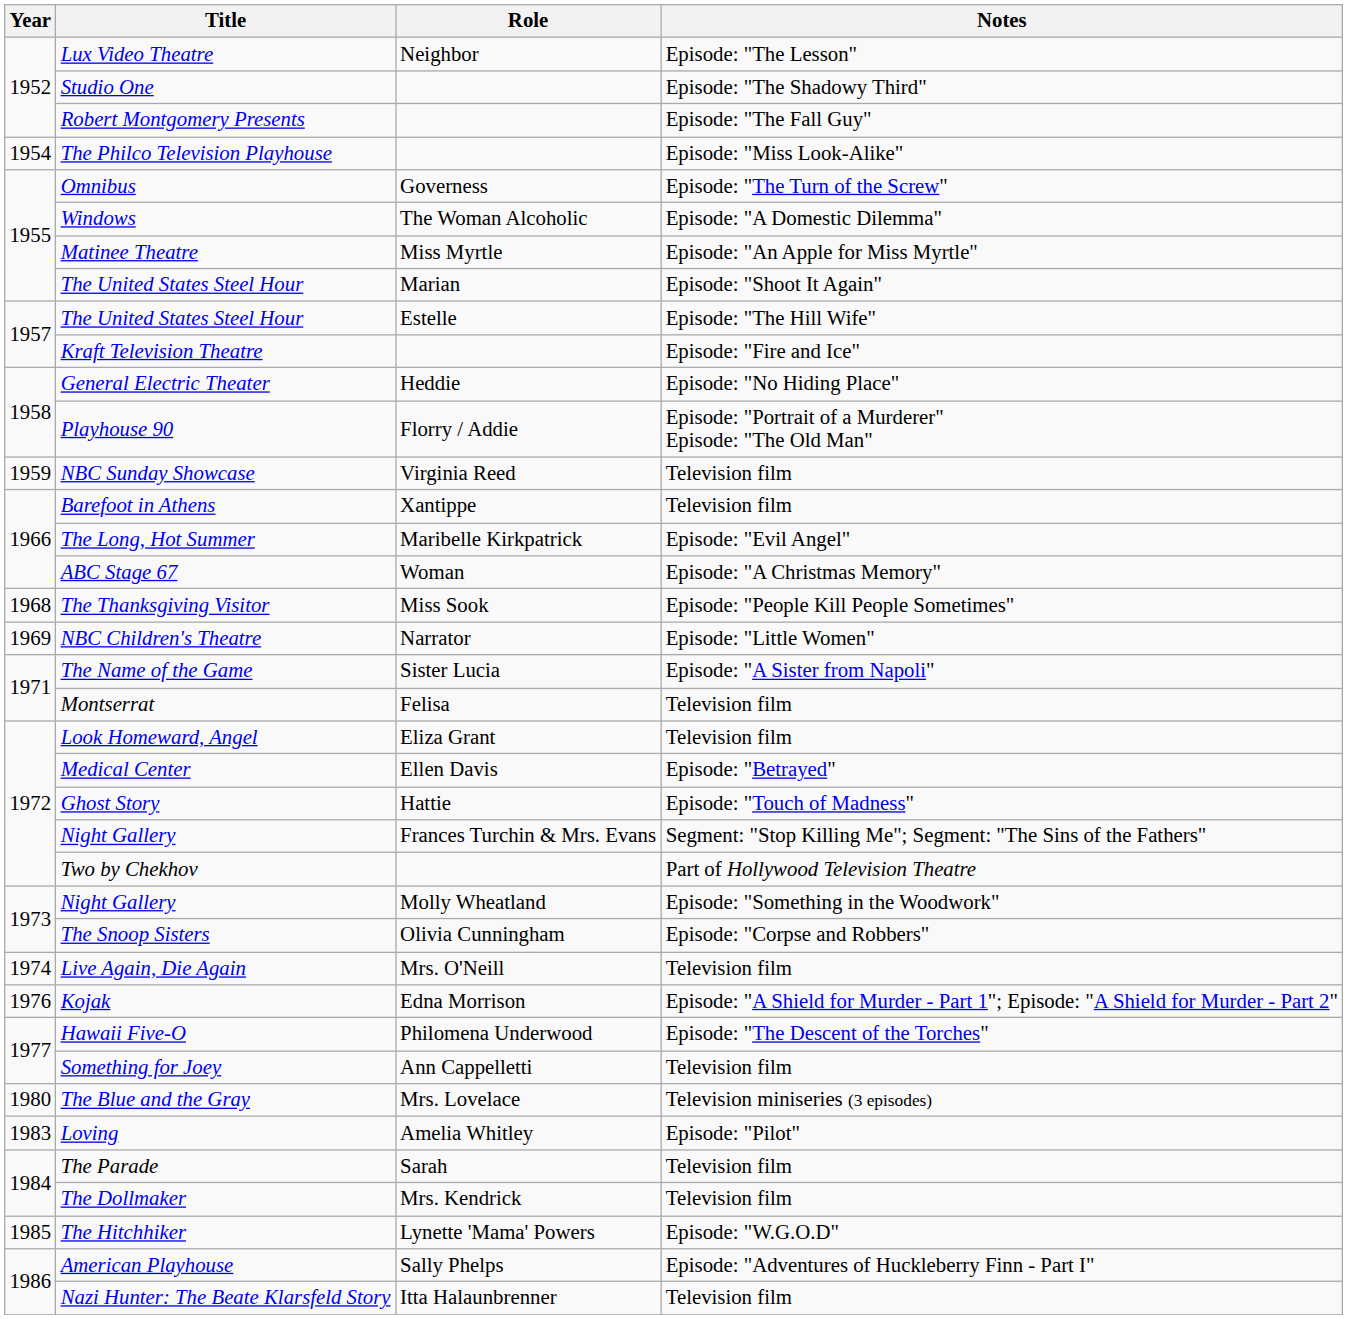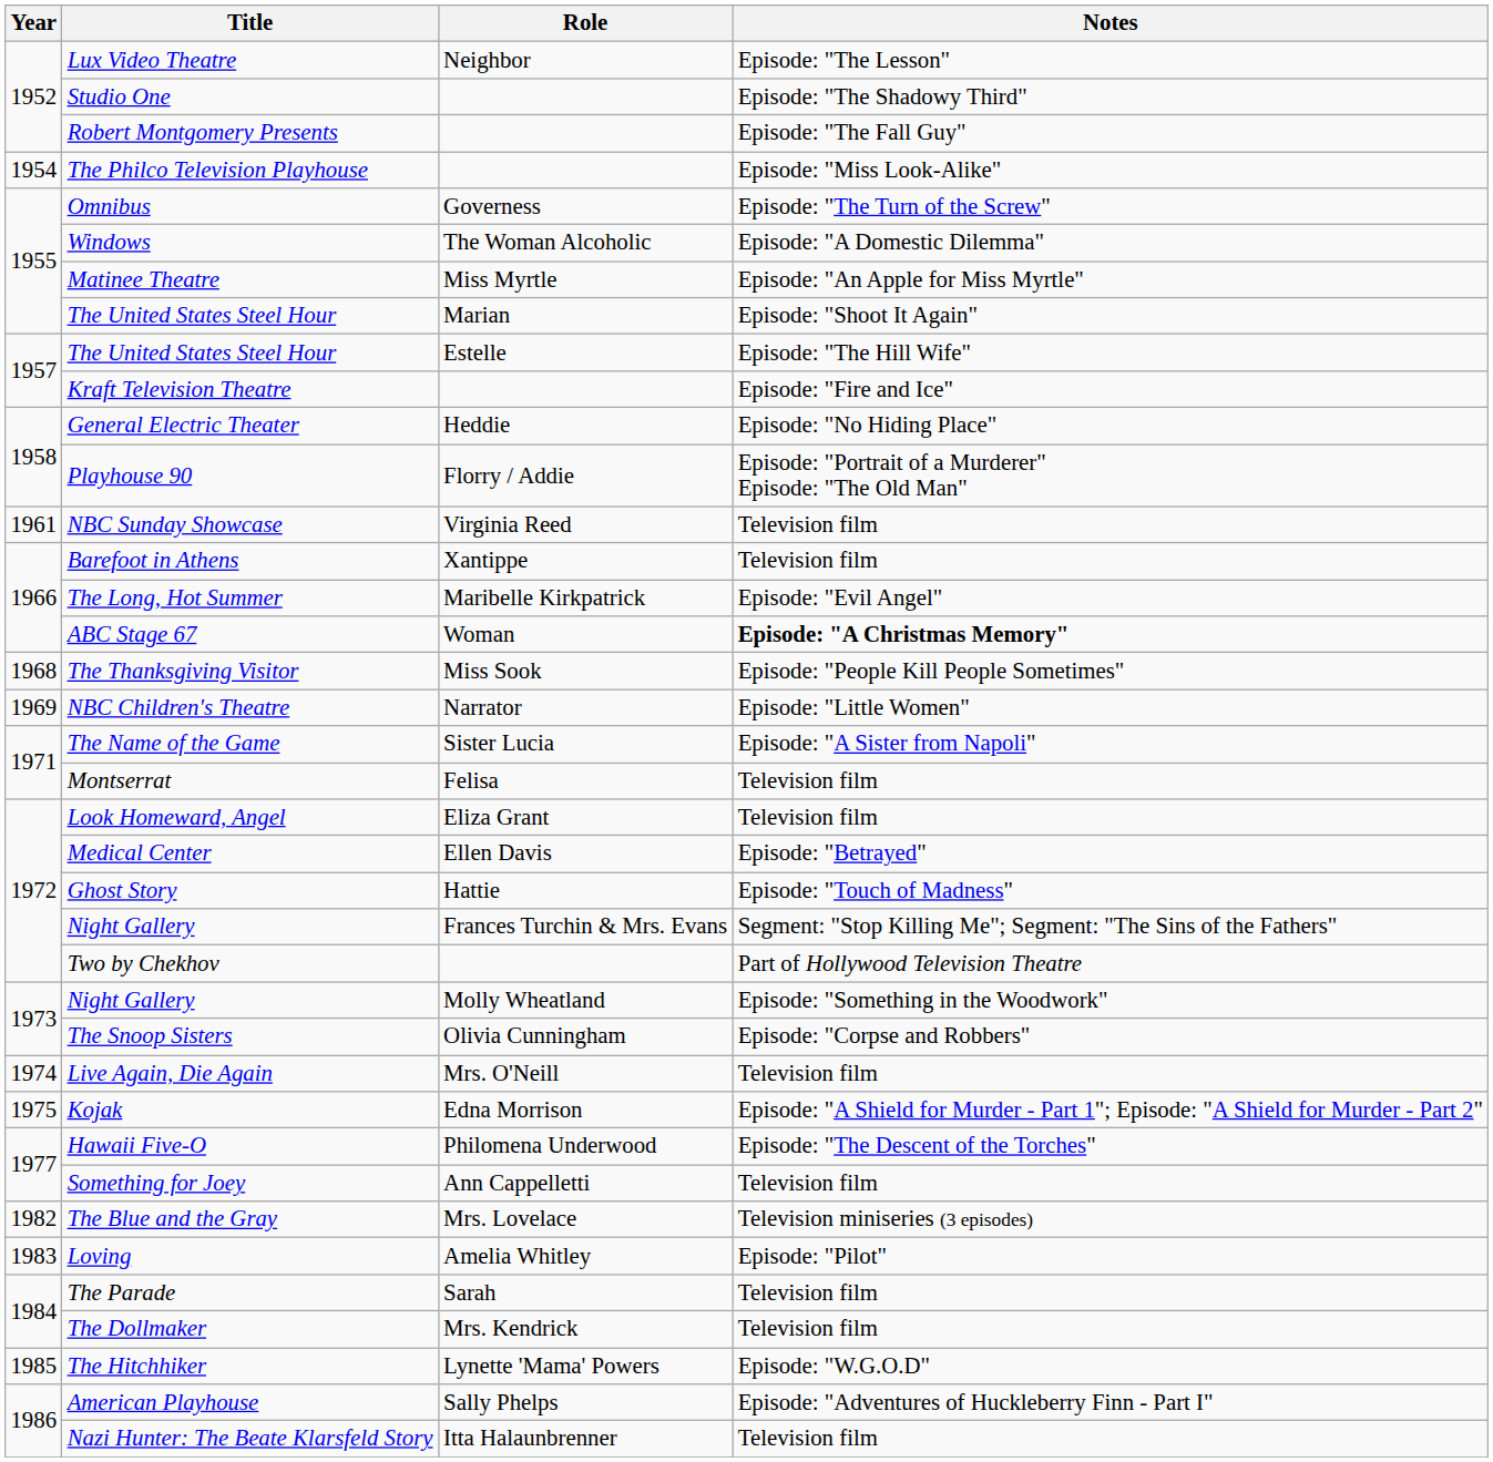 <table class="wikitable plainrowheaders sortable">
 <tr>
 <th scope="col">Year</th>
 <th scope="col">Title</th>
 <th scope="col">Role</th>
 <th scope="col">Notes</th>
 </tr>
 <tr>
 <td rowspan="3">1952</td>
 <td><em><a href='#'>Lux Video Theatre</a></em></td>
 <td>Neighbor</td>
 <td>Episode: "The Lesson"</td>
 </tr>
 <tr>
 <td><em><a href='#'>Studio One</a></em></td>
 <td></td>
 <td>Episode: "The Shadowy Third"</td>
 </tr>
 <tr>
 <td><em><a href='#'>Robert Montgomery Presents</a></em></td>
 <td></td>
 <td>Episode: "The Fall Guy"</td>
 </tr>
 <tr>
 <td>1954</td>
 <td><em><a href='#'>The Philco Television Playhouse</a></em></td>
 <td></td>
 <td>Episode: "Miss Look-Alike"</td>
 </tr>
 <tr>
 <td rowspan="4">1955</td>
 <td><em><a href='#'>Omnibus</a></em></td>
 <td>Governess</td>
 <td>Episode: "<a href='#'>The Turn of the Screw</a>"</td>
 </tr>
 <tr>
 <td><em><a href='#'>Windows</a></em></td>
 <td>The Woman Alcoholic</td>
 <td>Episode: "A Domestic Dilemma"</td>
 </tr>
 <tr>
 <td><em><a href='#'>Matinee Theatre</a></em></td>
 <td>Miss Myrtle</td>
 <td>Episode: "An Apple for Miss Myrtle"</td>
 </tr>
 <tr>
 <td><em><a href='#'>The United States Steel Hour</a></em></td>
 <td>Marian</td>
 <td>Episode: "Shoot It Again"</td>
 </tr>
 <tr>
 <td rowspan="2">1957</td>
 <td><em><a href='#'>The United States Steel Hour</a></em></td>
 <td>Estelle</td>
 <td>Episode: "The Hill Wife"</td>
 </tr>
 <tr>
 <td><em><a href='#'>Kraft Television Theatre</a></em></td>
 <td></td>
 <td>Episode: "Fire and Ice"</td>
 </tr>
 <tr>
 <td rowspan="2">1958</td>
 <td><em><a href='#'>General Electric Theater</a></em></td>
 <td>Heddie</td>
 <td>Episode: "No Hiding Place"</td>
 </tr>
 <tr>
 <td><em><a href='#'>Playhouse 90</a></em></td>
 <td>Florry / Addie <br></td>
 <td>Episode: "Portrait of a Murderer" <br> Episode: "The Old Man"</td>
 </tr>
 <tr>
-<td>1959</td>
+<td>1961</td>
 <td><em><a href='#'>NBC Sunday Showcase</a></em></td>
 <td>Virginia Reed</td>
 <td>Television film</td>
 </tr>
 <tr>
 <td rowspan="3">1966</td>
 <td><em><a href='#'>Barefoot in Athens</a></em></td>
 <td>Xantippe</td>
 <td>Television film</td>
 </tr>
 <tr>
 <td><em><a href='#'>The Long, Hot Summer</a></em></td>
 <td>Maribelle Kirkpatrick</td>
 <td>Episode: "Evil Angel"</td>
 </tr>
 <tr>
 <td><em><a href='#'>ABC Stage 67</a></em></td>
 <td>Woman</td>
-<td>Episode: "A Christmas Memory"</td>
+<td><strong>Episode: "A Christmas Memory"</strong></td>
 </tr>
 <tr>
 <td>1968</td>
 <td><em><a href='#'>The Thanksgiving Visitor</a></em></td>
 <td>Miss Sook</td>
 <td>Episode: "People Kill People Sometimes"</td>
 </tr>
 <tr>
 <td>1969</td>
 <td><em><a href='#'>NBC Children's Theatre</a></em></td>
 <td>Narrator</td>
 <td>Episode: "Little Women"</td>
 </tr>
 <tr>
 <td rowspan="2">1971</td>
 <td><em><a href='#'>The Name of the Game</a></em></td>
 <td>Sister Lucia</td>
 <td>Episode: "<a href='#'>A Sister from Napoli</a>"</td>
 </tr>
 <tr>
 <td><em>Montserrat</em></td>
 <td>Felisa</td>
 <td>Television film</td>
 </tr>
 <tr>
 <td rowspan="5">1972</td>
 <td><em><a href='#'>Look Homeward, Angel</a></em></td>
 <td>Eliza Grant</td>
 <td>Television film</td>
 </tr>
 <tr>
 <td><em><a href='#'>Medical Center</a></em></td>
 <td>Ellen Davis</td>
 <td>Episode: "<a href='#'>Betrayed</a>"</td>
 </tr>
 <tr>
 <td><em><a href='#'>Ghost Story</a></em></td>
 <td>Hattie</td>
 <td>Episode: "<a href='#'>Touch of Madness</a>"</td>
 </tr>
 <tr>
 <td><em><a href='#'>Night Gallery</a></em></td>
 <td>Frances Turchin & Mrs. Evans</td>
 <td>Segment: "Stop Killing Me"; Segment: "The Sins of the Fathers"</td>
 </tr>
 <tr>
 <td><em>Two by Chekhov</em></td>
 <td></td>
 <td>Part of <em>Hollywood Television Theatre</em></td>
 </tr>
 <tr>
 <td rowspan="2">1973</td>
 <td><em><a href='#'>Night Gallery</a></em></td>
 <td>Molly Wheatland</td>
 <td>Episode: "Something in the Woodwork"</td>
 </tr>
 <tr>
 <td><em><a href='#'>The Snoop Sisters</a></em></td>
 <td>Olivia Cunningham</td>
 <td>Episode: "Corpse and Robbers"</td>
 </tr>
 <tr>
 <td>1974</td>
 <td><em><a href='#'>Live Again, Die Again</a></em></td>
 <td>Mrs. O'Neill</td>
 <td>Television film</td>
 </tr>
 <tr>
-<td>1976</td>
+<td>1975</td>
 <td><em><a href='#'>Kojak</a></em></td>
 <td>Edna Morrison</td>
 <td>Episode: "<a href='#'>A Shield for Murder - Part 1</a>"; Episode: "<a href='#'>A Shield for Murder - Part 2</a>"</td>
 </tr>
 <tr>
 <td rowspan="2">1977</td>
 <td><em><a href='#'>Hawaii Five-O</a></em></td>
 <td>Philomena Underwood</td>
 <td>Episode: "<a href='#'>The Descent of the Torches</a>"</td>
 </tr>
 <tr>
 <td><em><a href='#'>Something for Joey</a></em></td>
 <td>Ann Cappelletti</td>
 <td>Television film</td>
 </tr>
 <tr>
-<td>1980</td>
+<td>1982</td>
 <td><em><a href='#'>The Blue and the Gray</a></em></td>
 <td>Mrs. Lovelace</td>
 <td>Television miniseries <small>(3 episodes)</small></td>
 </tr>
 <tr>
 <td>1983</td>
 <td><em><a href='#'>Loving</a></em></td>
 <td>Amelia Whitley</td>
 <td>Episode: "Pilot"</td>
 </tr>
 <tr>
 <td rowspan="2">1984</td>
 <td><em>The Parade</em></td>
 <td>Sarah</td>
 <td>Television film</td>
 </tr>
 <tr>
 <td><em><a href='#'>The Dollmaker</a></em></td>
 <td>Mrs. Kendrick</td>
 <td>Television film</td>
 </tr>
 <tr>
 <td>1985</td>
 <td><em><a href='#'>The Hitchhiker</a></em></td>
 <td>Lynette 'Mama' Powers</td>
 <td>Episode: "W.G.O.D"</td>
 </tr>
 <tr>
 <td rowspan="2">1986</td>
 <td><em><a href='#'>American Playhouse</a></em></td>
 <td>Sally Phelps</td>
 <td>Episode: "Adventures of Huckleberry Finn - Part I"</td>
 </tr>
 <tr>
 <td><em><a href='#'>Nazi Hunter: The Beate Klarsfeld Story</a></em></td>
 <td>Itta Halaunbrenner</td>
 <td>Television film</td>
 </tr>
 <tr>
 </tr>
 </table>
